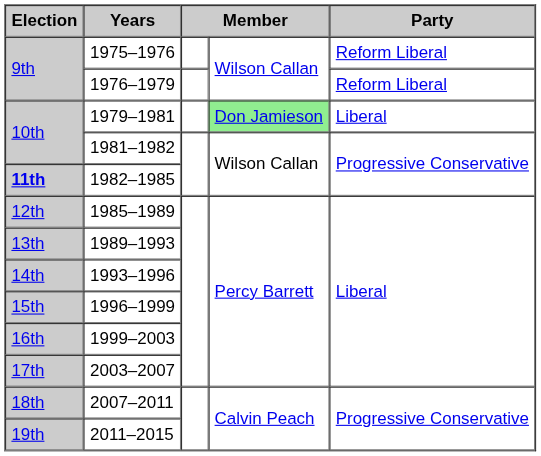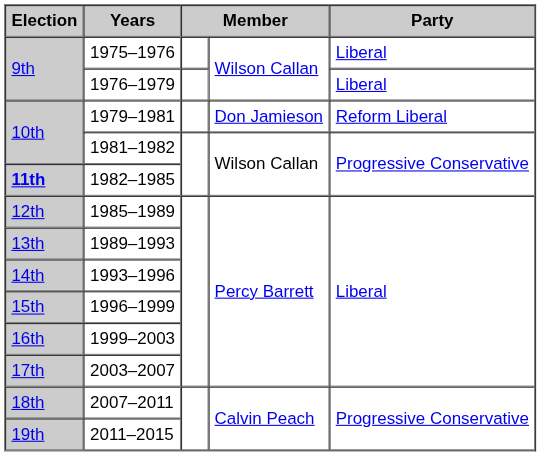 <table border=1 cellpadding=5 cellspacing=0>
 <tr bgcolor="CCCCCC">
 <th>Election</th>
 <th>Years</th>
 <th colspan="2">Member</th>
 <th>Party</th>
 </tr>
 <tr>
 <td bgcolor="CCCCCC" rowspan="2"><a href='#'>9th</a></td>
 <td>1975–1976</td>
 <td rowspan="1" ></td>
 <td rowspan="2"><a href='#'>Wilson Callan</a></td>
-<td><a href='#'>Reform Liberal</a></td>
+<td><a href='#'>Liberal</a></td>
 </tr>
 <tr>
 <td>1976–1979</td>
 <td rowspan="1" ></td>
-<td><a href='#'>Reform Liberal</a></td>
+<td><a href='#'>Liberal</a></td>
 </tr>
 <tr>
 <td bgcolor="CCCCCC" rowspan="2"><a href='#'>10th</a></td>
 <td>1979–1981</td>
 <td>   </td>
-<td style="background: lightgreen;"><a href='#'>Don Jamieson</a></td>
-<td><a href='#'>Liberal</a></td>
+<td><a href='#'>Don Jamieson</a></td>
+<td><a href='#'>Reform Liberal</a></td>
 </tr>
 <tr>
 <td>1981–1982</td>
 <td rowspan="2" >   </td>
 <td rowspan="2">Wilson Callan</td>
 <td rowspan="2"><a href='#'>Progressive Conservative</a></td>
 </tr>
 <tr>
 <td bgcolor="CCCCCC"><strong><a href='#'>11th</a></strong></td>
 <td>1982–1985</td>
 </tr>
 <tr>
 <td bgcolor="CCCCCC"><a href='#'>12th</a></td>
 <td>1985–1989</td>
 <td rowspan="6" >   </td>
 <td rowspan="6"><a href='#'>Percy Barrett</a></td>
 <td rowspan="6"><a href='#'>Liberal</a></td>
 </tr>
 <tr>
 <td bgcolor="CCCCCC"><a href='#'>13th</a></td>
 <td>1989–1993</td>
 </tr>
 <tr>
 <td bgcolor="CCCCCC"><a href='#'>14th</a></td>
 <td>1993–1996</td>
 </tr>
 <tr>
 <td bgcolor="CCCCCC"><a href='#'>15th</a></td>
 <td>1996–1999</td>
 </tr>
 <tr>
 <td bgcolor="CCCCCC"><a href='#'>16th</a></td>
 <td>1999–2003</td>
 </tr>
 <tr>
 <td bgcolor="CCCCCC"><a href='#'>17th</a></td>
 <td>2003–2007</td>
 </tr>
 <tr>
 <td bgcolor="CCCCCC"><a href='#'>18th</a></td>
 <td>2007–2011</td>
 <td rowspan="2" >   </td>
 <td rowspan="2"><a href='#'>Calvin Peach</a></td>
 <td rowspan="2"><a href='#'>Progressive Conservative</a></td>
 </tr>
 <tr>
 <td bgcolor="CCCCCC"><a href='#'>19th</a></td>
 <td>2011–2015</td>
 </tr>
 </table>
